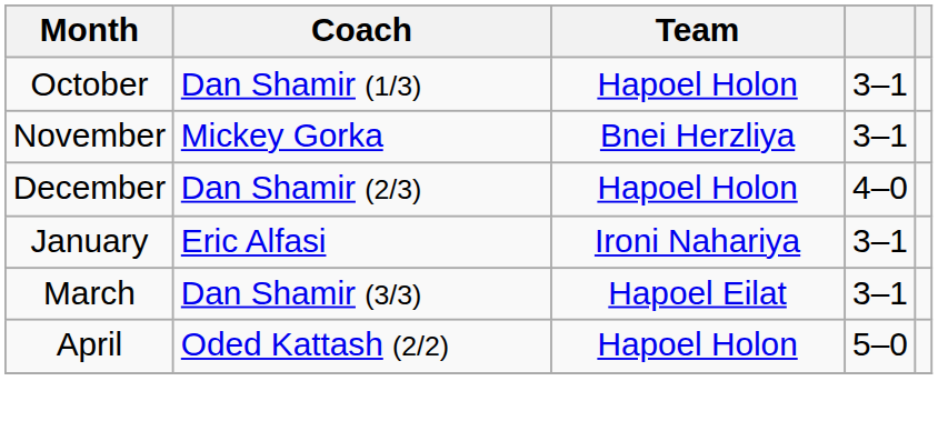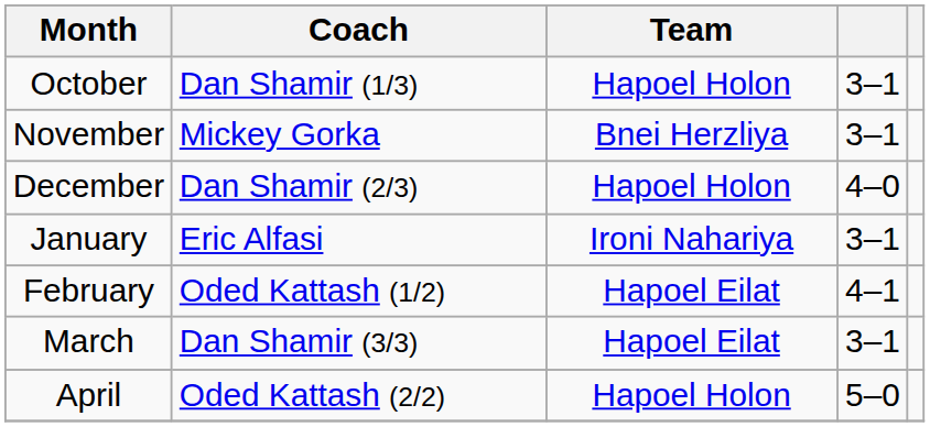 <table class="wikitable" style="text-align: center;">
 <tr>
 <th style="text-align:center;">Month</th>
 <th style="text-align:center;width:175px;">Coach</th>
 <th style="text-align:center;width:135px;">Team</th>
 <th style="text-align:center;width:27px;"></th>
 <th style="text-align:center;"></th>
 </tr>
 <tr>
 <td>October</td>
 <td align="left"> <a href='#'>Dan Shamir</a> <small>(1/3)</small></td>
 <td><a href='#'>Hapoel Holon</a></td>
 <td>3–1</td>
 <td></td>
 </tr>
 <tr>
 <td>November</td>
 <td align="left"> <a href='#'>Mickey Gorka</a></td>
 <td><a href='#'>Bnei Herzliya</a></td>
 <td>3–1</td>
 <td></td>
 </tr>
 <tr>
 <td>December</td>
 <td align="left"> <a href='#'>Dan Shamir</a> <small>(2/3)</small></td>
 <td><a href='#'>Hapoel Holon</a></td>
 <td>4–0</td>
 <td></td>
 </tr>
 <tr>
 <td>January</td>
 <td align="left"> <a href='#'>Eric Alfasi</a></td>
 <td><a href='#'>Ironi Nahariya</a></td>
 <td>3–1</td>
 <td></td>
 </tr>
 <tr>
+<td>February</td>
+<td align="left"> <a href='#'>Oded Kattash</a> <small>(1/2)</small></td>
+<td><a href='#'>Hapoel Eilat</a></td>
+<td>4–1</td>
+<td></td>
+</tr>
+<tr>
 <td>March</td>
 <td align="left"> <a href='#'>Dan Shamir</a> <small>(3/3)</small></td>
 <td><a href='#'>Hapoel Eilat</a></td>
 <td>3–1</td>
 <td></td>
 </tr>
 <tr>
 <td>April</td>
 <td align="left"> <a href='#'>Oded Kattash</a> <small>(2/2)</small></td>
 <td><a href='#'>Hapoel Holon</a></td>
 <td>5–0</td>
 <td></td>
 </tr>
 <tr>
 </tr>
 </table>
